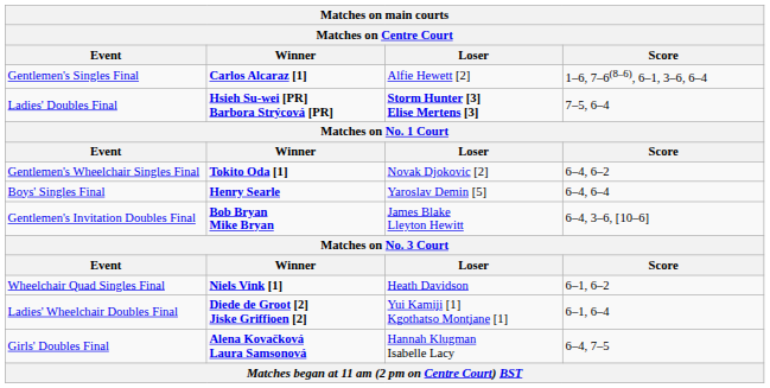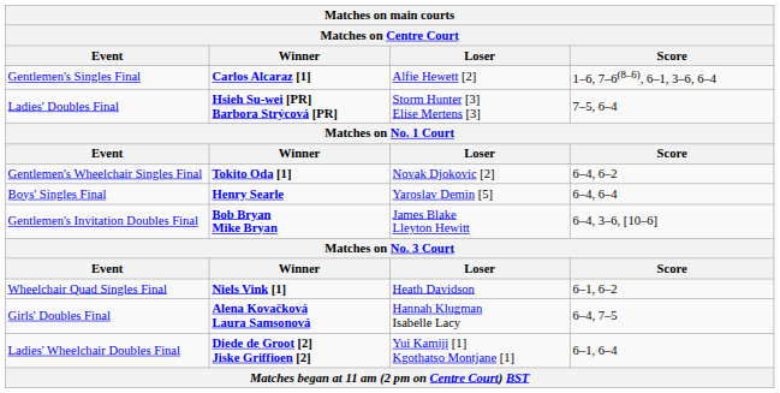 <table class="wikitable collapsible uncollapsed" style="margin:auto;">
 <tr>
 <th colspan="4" style="white-space:nowrap;">Matches on main courts</th>
 </tr>
 <tr>
 <th colspan="4">Matches on <a href='#'>Centre Court</a></th>
 </tr>
 <tr>
 <th width="250">Event</th>
 <th width="220">Winner</th>
 <th width="220">Loser</th>
 <th width="250">Score</th>
 </tr>
 <tr>
 <td><a href='#'>Gentlemen's Singles Final</a></td>
 <td><strong> <a href='#'>Carlos Alcaraz</a> [1]</strong></td>
 <td> <a href='#'>Alfie Hewett</a> [2]</td>
 <td>1–6, 7–6<sup>(8–6)</sup>, 6–1, 3–6, 6–4</td>
 </tr>
 <tr>
 <td><a href='#'>Ladies' Doubles Final</a></td>
 <td><strong> <a href='#'>Hsieh Su-wei</a> [PR]<br>  <a href='#'>Barbora Strýcová</a> [PR]</strong></td>
-<td><strong> <a href='#'>Storm Hunter</a> [3] <br>  <a href='#'>Elise Mertens</a> [3]</strong></td>
+<td> <a href='#'>Storm Hunter</a> [3] <br>  <a href='#'>Elise Mertens</a> [3]</td>
 <td>7–5, 6–4</td>
 </tr>
 <tr>
 <th colspan="4">Matches on <a href='#'>No. 1 Court</a></th>
 </tr>
 <tr>
 <th width="220">Event</th>
 <th width="220">Winner</th>
 <th width="220">Loser</th>
 <th width="250">Score</th>
 </tr>
 <tr>
 <td><a href='#'>Gentlemen's Wheelchair Singles Final</a></td>
 <td><strong> <a href='#'>Tokito Oda</a> [1]</strong></td>
 <td> <a href='#'>Novak Djokovic</a> [2]</td>
 <td>6–4, 6–2</td>
 </tr>
 <tr>
 <td><a href='#'>Boys' Singles Final</a></td>
 <td><strong> <a href='#'>Henry Searle</a></strong></td>
 <td> <a href='#'>Yaroslav Demin</a> [5]</td>
 <td>6–4, 6–4</td>
 </tr>
 <tr>
 <td><a href='#'>Gentlemen's Invitation Doubles Final</a></td>
 <td><strong> <a href='#'>Bob Bryan</a> <br>  <a href='#'>Mike Bryan</a></strong></td>
 <td> <a href='#'>James Blake</a> <br>  <a href='#'>Lleyton Hewitt</a></td>
 <td>6–4, 3–6, [10–6]</td>
 </tr>
 <tr>
 <th colspan="4">Matches on <a href='#'>No. 3 Court</a></th>
 </tr>
 <tr>
 <th width="250">Event</th>
 <th width="220">Winner</th>
 <th width="220">Loser</th>
 <th width="220">Score</th>
 </tr>
 <tr>
 <td><a href='#'>Wheelchair Quad Singles Final</a></td>
 <td><strong> <a href='#'>Niels Vink</a> [1]</strong></td>
 <td> <a href='#'>Heath Davidson</a></td>
 <td>6–1, 6–2</td>
 </tr>
 <tr>
+<td><a href='#'>Girls' Doubles Final</a></td>
+<td><strong> <a href='#'>Alena Kovačková</a> <br>  <a href='#'>Laura Samsonová</a></strong></td>
+<td> <a href='#'>Hannah Klugman</a> <br>  Isabelle Lacy</td>
+<td>6–4, 7–5</td>
+</tr>
+<tr>
 <td><a href='#'>Ladies' Wheelchair Doubles Final</a></td>
 <td><strong> <a href='#'>Diede de Groot</a> [2] <br>  <a href='#'>Jiske Griffioen</a> [2]</strong></td>
 <td> <a href='#'>Yui Kamiji</a> [1] <br>  <a href='#'>Kgothatso Montjane</a> [1]</td>
 <td>6–1, 6–4</td>
 </tr>
 <tr>
-<td><a href='#'>Girls' Doubles Final</a></td>
-<td><strong> <a href='#'>Alena Kovačková</a> <br>  <a href='#'>Laura Samsonová</a></strong></td>
-<td> <a href='#'>Hannah Klugman</a> <br>  Isabelle Lacy</td>
-<td>6–4, 7–5</td>
-</tr>
-<tr>
 <th colspan=4><em>Matches began at 11 am (2 pm on <a href='#'>Centre Court</a>) <a href='#'>BST</a></em></th>
 </tr>
 </table>
